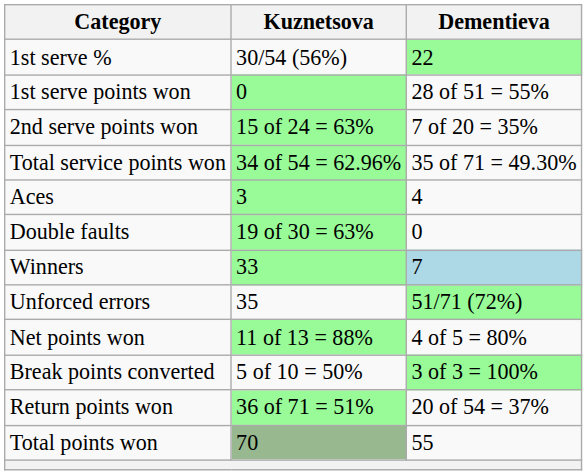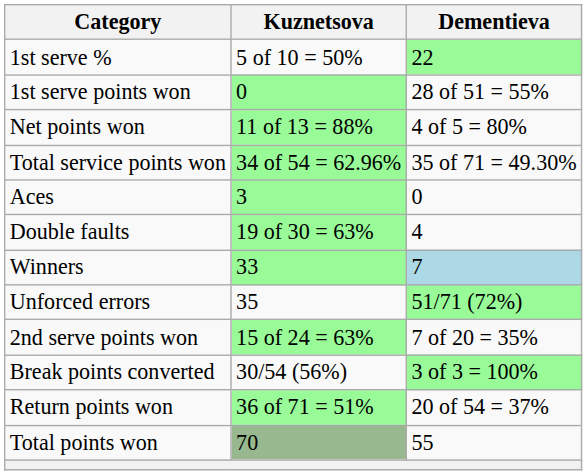 <table class="wikitable">
 <tr>
 <th>Category</th>
 <th> Kuznetsova</th>
 <th> Dementieva</th>
 </tr>
 <tr>
 <td>1st serve %</td>
-<td>30/54 (56%)</td>
+<td>5 of 10 = 50%</td>
 <td bgcolor=98FB98>22</td>
 </tr>
 <tr>
 <td>1st serve points won</td>
 <td bgcolor=98FB98>0</td>
 <td>28 of 51 = 55%</td>
 </tr>
 <tr>
-<td>2nd serve points won</td>
-<td bgcolor=98FB98>15 of 24 = 63%</td>
-<td>7 of 20 = 35%</td>
+<td>Net points won</td>
+<td bgcolor=98FB98>11 of 13 = 88%</td>
+<td>4 of 5 = 80%</td>
 </tr>
 <tr>
 <td>Total service points won</td>
 <td bgcolor=98FB98>34 of 54 = 62.96%</td>
 <td>35 of 71 = 49.30%</td>
 </tr>
 <tr>
 <td>Aces</td>
 <td bgcolor=98FB98>3</td>
-<td>4</td>
+<td>0</td>
 </tr>
 <tr>
 <td>Double faults</td>
 <td bgcolor=98FB98>19 of 30 = 63%</td>
-<td>0</td>
+<td>4</td>
 </tr>
 <tr>
 <td>Winners</td>
 <td bgcolor=98FB98>33</td>
 <td style="background: lightblue;">7</td>
 </tr>
 <tr>
 <td>Unforced errors</td>
 <td>35</td>
 <td bgcolor=98FB98>51/71 (72%)</td>
 </tr>
 <tr>
-<td>Net points won</td>
-<td bgcolor=98FB98>11 of 13 = 88%</td>
-<td>4 of 5 = 80%</td>
+<td>2nd serve points won</td>
+<td bgcolor=98FB98>15 of 24 = 63%</td>
+<td>7 of 20 = 35%</td>
 </tr>
 <tr>
 <td>Break points converted</td>
-<td>5 of 10 = 50%</td>
+<td>30/54 (56%)</td>
 <td bgcolor=98FB98>3 of 3 = 100%</td>
 </tr>
 <tr>
 <td>Return points won</td>
 <td bgcolor=98FB98>36 of 71 = 51%</td>
 <td>20 of 54 = 37%</td>
 </tr>
 <tr>
 <td>Total points won</td>
 <td bgcolor=98FB989>70</td>
 <td>55</td>
 </tr>
 <tr>
 <th colspan=3></th>
 </tr>
 </table>
